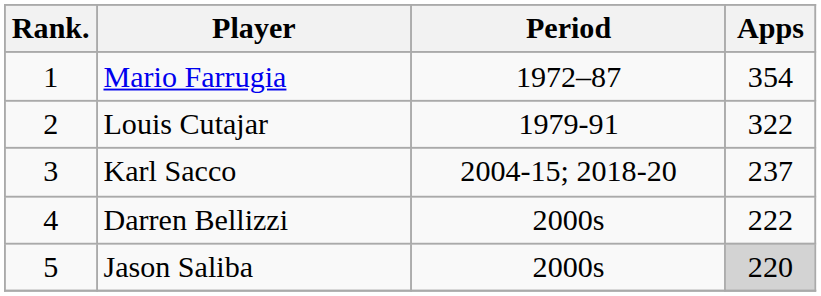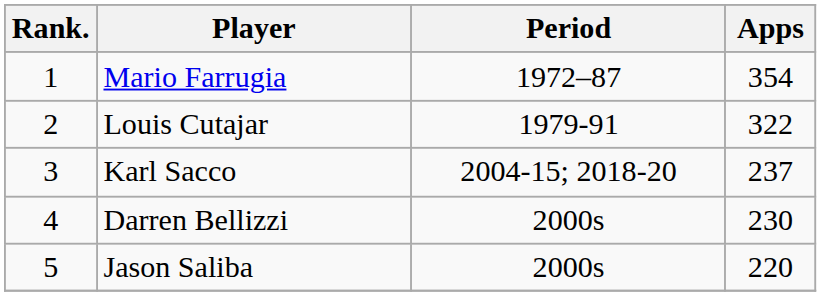 <table class="wikitable sortable" style="text-align:center">
 <tr>
 <th style="width:40px;">Rank.</th>
 <th style="width:160px;">Player</th>
 <th style="width:160px;">Period</th>
 <th style="width:40px;">Apps</th>
 </tr>
 <tr>
 <td>1</td>
 <td style="text-align:left;"> <a href='#'>Mario Farrugia</a></td>
 <td>1972–87</td>
 <td>354</td>
 </tr>
 <tr>
 <td>2</td>
 <td style="text-align:left;"> Louis Cutajar</td>
 <td>1979-91</td>
 <td>322</td>
 </tr>
 <tr>
 <td>3</td>
 <td style="text-align:left;"> Karl Sacco</td>
 <td>2004-15; 2018-20</td>
 <td>237</td>
 </tr>
 <tr>
 <td>4</td>
 <td style="text-align:left;"> Darren Bellizzi</td>
 <td>2000s</td>
-<td>222</td>
+<td>230</td>
 </tr>
 <tr>
 <td>5</td>
 <td style="text-align:left;"> Jason Saliba</td>
 <td>2000s</td>
-<td style="background: lightgrey;">220</td>
+<td>220</td>
 </tr>
 <tr>
 </tr>
 </table>
